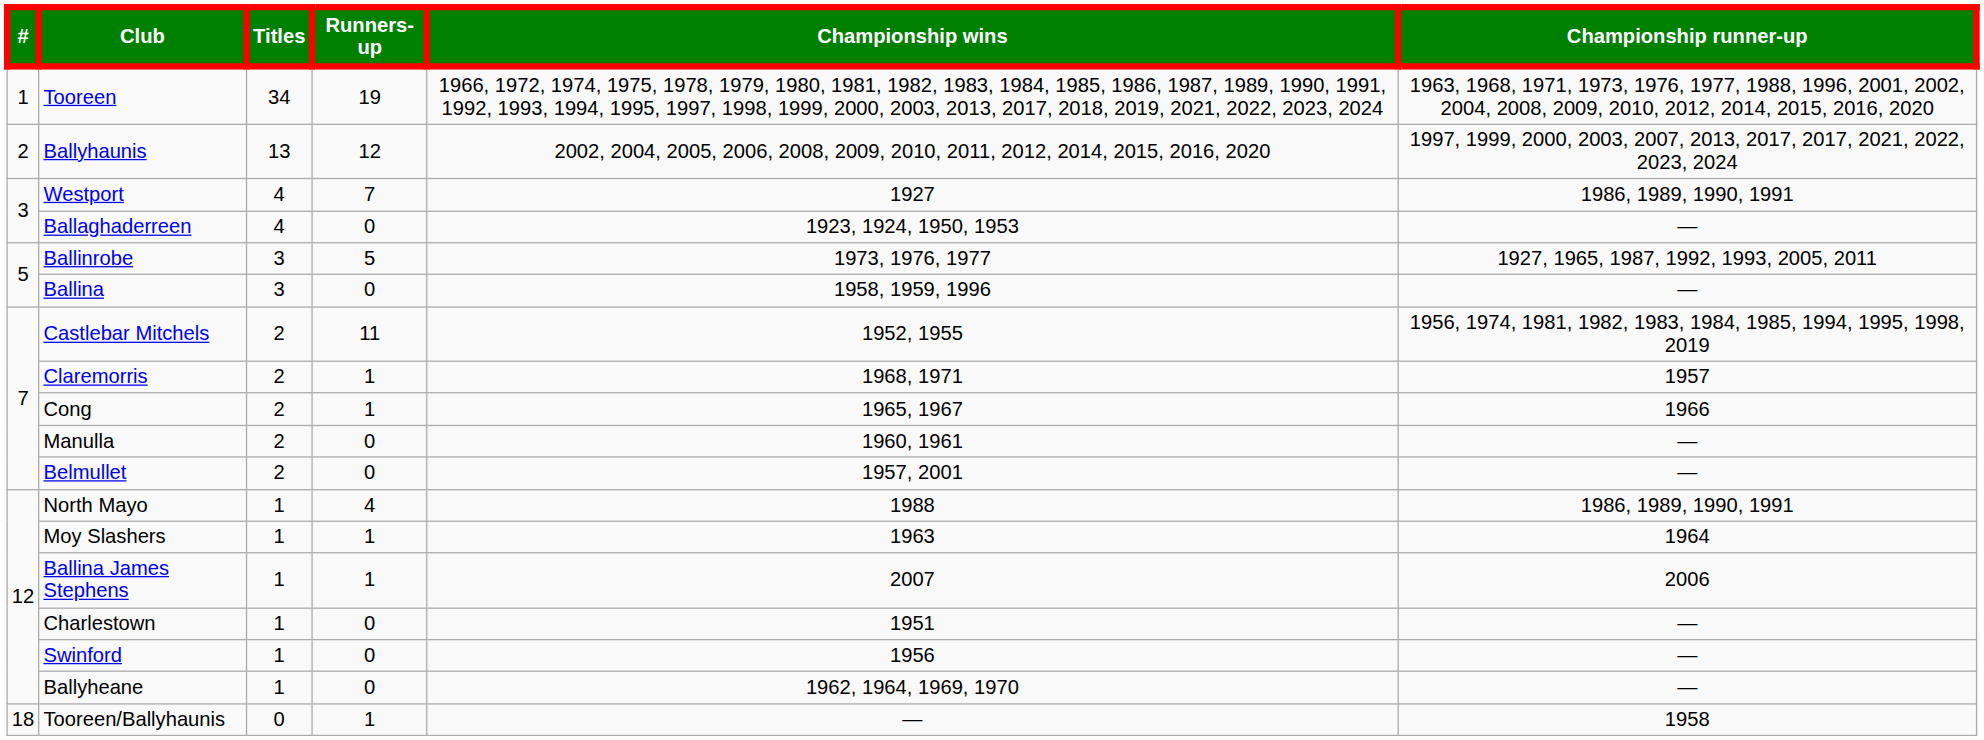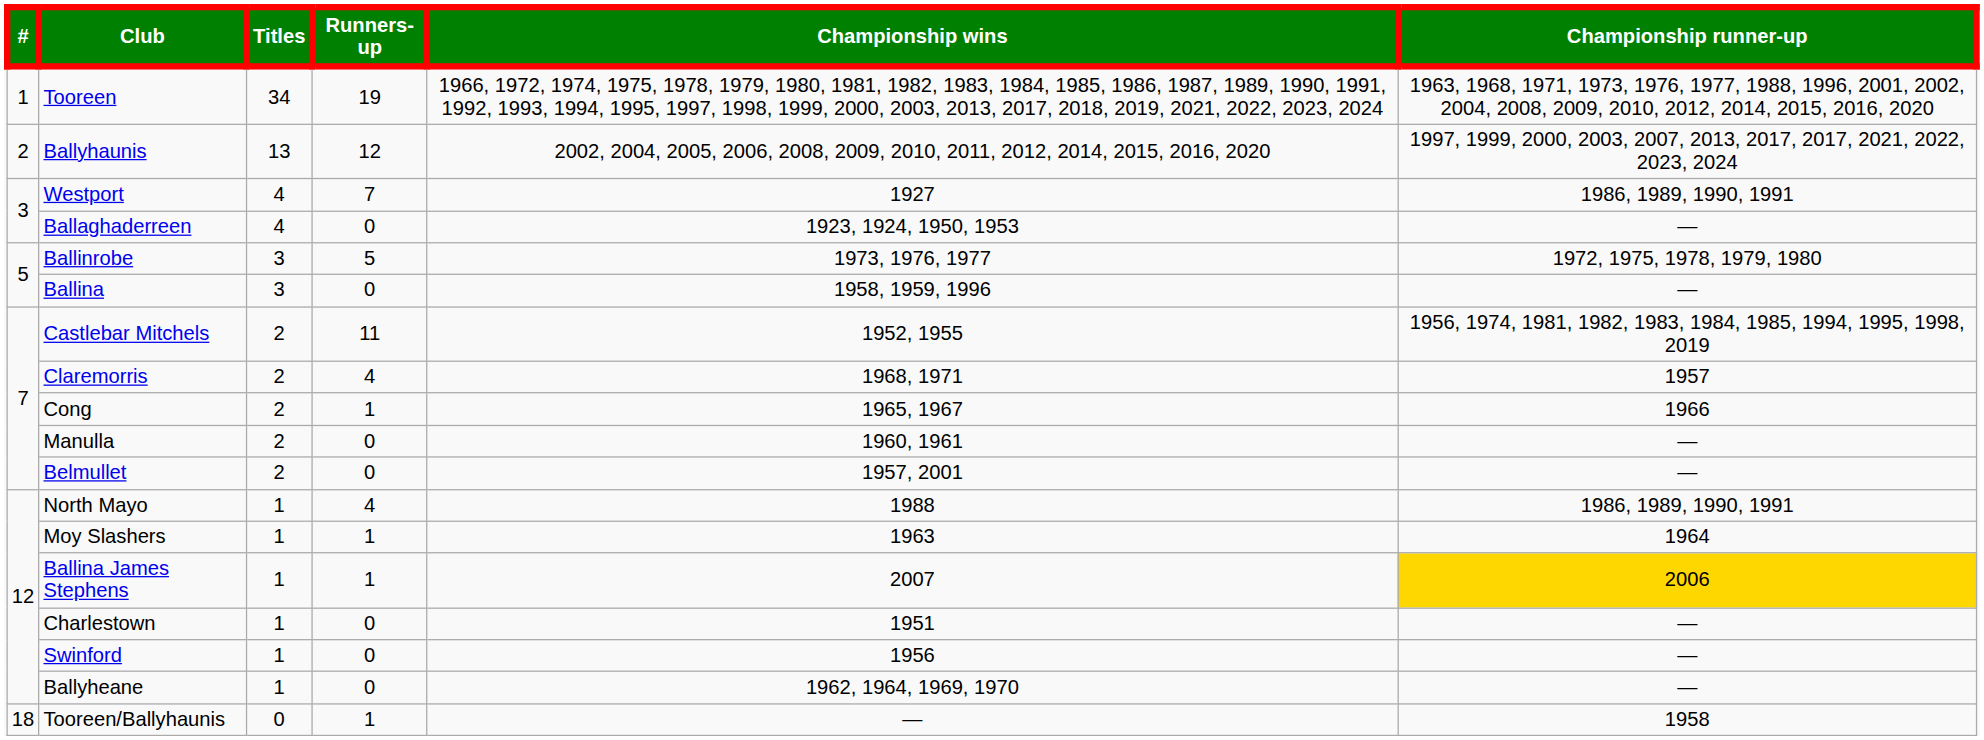 <table class="wikitable sortable" style="text-align:center">
 <tr>
 <th style="background:green;color: white;border:5px solid red">#</th>
 <th style="background:green;color: white;border:5px solid red">Club</th>
 <th style="background:green;color: white;border:5px solid red">Titles</th>
 <th style="background:green;color: white;border:5px solid red">Runners-up</th>
 <th style="background:green;color: white;border:5px solid red">Championship wins</th>
 <th style="background:green;color: white;border:5px solid red">Championship runner-up</th>
 </tr>
 <tr>
 <td>1</td>
 <td style="text-align:left"> <a href='#'>Tooreen</a></td>
 <td>34</td>
 <td>19</td>
 <td>1966, 1972, 1974, 1975, 1978, 1979, 1980, 1981, 1982, 1983, 1984, 1985, 1986, 1987, 1989, 1990, 1991, 1992, 1993, 1994, 1995, 1997, 1998, 1999, 2000, 2003, 2013, 2017, 2018, 2019, 2021, 2022, 2023, 2024</td>
 <td>1963, 1968, 1971, 1973, 1976, 1977, 1988, 1996, 2001, 2002, 2004, 2008, 2009, 2010, 2012, 2014, 2015, 2016, 2020</td>
 </tr>
 <tr>
 <td>2</td>
 <td style="text-align:left"> <a href='#'>Ballyhaunis</a></td>
 <td>13</td>
 <td>12</td>
 <td>2002, 2004, 2005, 2006, 2008, 2009, 2010, 2011, 2012, 2014, 2015, 2016, 2020</td>
 <td>1997, 1999, 2000, 2003, 2007, 2013, 2017, 2017, 2021, 2022, 2023, 2024</td>
 </tr>
 <tr>
 <td rowspan="2">3</td>
 <td style="text-align:left"> <a href='#'>Westport</a></td>
 <td>4</td>
 <td>7</td>
 <td>1927</td>
 <td>1986, 1989, 1990, 1991</td>
 </tr>
 <tr>
 <td style="text-align:left"> <a href='#'>Ballaghaderreen</a></td>
 <td>4</td>
 <td>0</td>
 <td>1923, 1924, 1950, 1953</td>
 <td>—</td>
 </tr>
 <tr>
 <td rowspan="2">5</td>
 <td style="text-align:left"> <a href='#'>Ballinrobe</a></td>
 <td>3</td>
 <td>5</td>
 <td>1973, 1976, 1977</td>
-<td>1927, 1965, 1987, 1992, 1993, 2005, 2011</td>
+<td>1972, 1975, 1978, 1979, 1980</td>
 </tr>
 <tr>
 <td style="text-align:left"> <a href='#'>Ballina</a></td>
 <td>3</td>
 <td>0</td>
 <td>1958, 1959, 1996</td>
 <td>—</td>
 </tr>
 <tr>
 <td rowspan="5">7</td>
 <td style="text-align:left"> <a href='#'>Castlebar Mitchels</a></td>
 <td>2</td>
 <td>11</td>
 <td>1952, 1955</td>
 <td>1956, 1974, 1981, 1982, 1983, 1984, 1985, 1994, 1995, 1998, 2019</td>
 </tr>
 <tr>
 <td style="text-align:left"> <a href='#'>Claremorris</a></td>
 <td>2</td>
-<td>1</td>
+<td>4</td>
 <td>1968, 1971</td>
 <td>1957</td>
 </tr>
 <tr>
 <td style="text-align:left"> Cong</td>
 <td>2</td>
 <td>1</td>
 <td>1965, 1967</td>
 <td>1966</td>
 </tr>
 <tr>
 <td style="text-align:left"> Manulla</td>
 <td>2</td>
 <td>0</td>
 <td>1960, 1961</td>
 <td>—</td>
 </tr>
 <tr>
 <td style="text-align:left"> <a href='#'>Belmullet</a></td>
 <td>2</td>
 <td>0</td>
 <td>1957, 2001</td>
 <td>—</td>
 </tr>
 <tr>
 <td rowspan="6">12</td>
 <td style="text-align:left"> North Mayo</td>
 <td>1</td>
 <td>4</td>
 <td>1988</td>
 <td>1986, 1989, 1990, 1991</td>
 </tr>
 <tr>
 <td style="text-align:left">Moy Slashers</td>
 <td>1</td>
 <td>1</td>
 <td>1963</td>
 <td>1964</td>
 </tr>
 <tr>
 <td style="text-align:left"> <a href='#'>Ballina James Stephens</a></td>
 <td>1</td>
 <td>1</td>
 <td>2007</td>
-<td>2006</td>
+<td style="background: gold;">2006</td>
 </tr>
 <tr>
 <td style="text-align:left"> Charlestown</td>
 <td>1</td>
 <td>0</td>
 <td>1951</td>
 <td>—</td>
 </tr>
 <tr>
 <td style="text-align:left"> <a href='#'>Swinford</a></td>
 <td>1</td>
 <td>0</td>
 <td>1956</td>
 <td>—</td>
 </tr>
 <tr>
 <td style="text-align:left">Ballyheane</td>
 <td>1</td>
 <td>0</td>
 <td>1962, 1964, 1969, 1970</td>
 <td>—</td>
 </tr>
 <tr>
 <td>18</td>
 <td style="text-align:left">Tooreen/Ballyhaunis</td>
 <td>0</td>
 <td>1</td>
 <td>—</td>
 <td>1958</td>
 </tr>
 </table>
